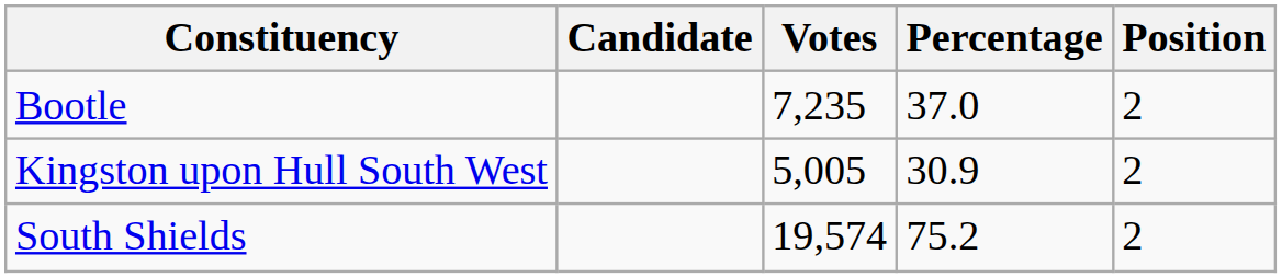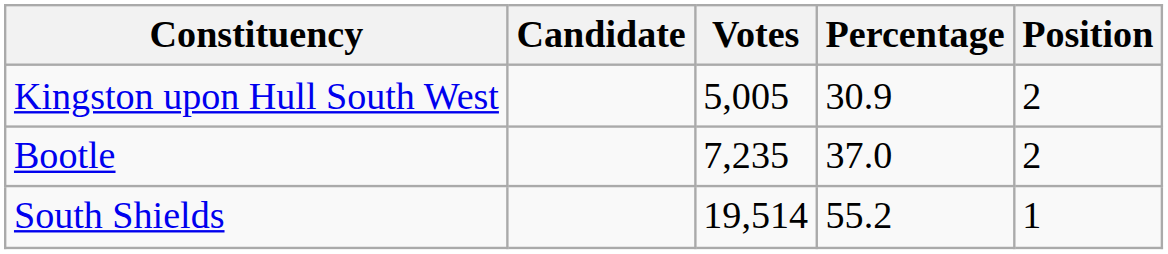 <table class="wikitable sortable">
 <tr>
 <th>Constituency</th>
 <th>Candidate</th>
 <th>Votes</th>
 <th>Percentage</th>
 <th>Position</th>
 </tr>
 <tr>
+<td><a href='#'>Kingston upon Hull South West</a></td>
+<td></td>
+<td>5,005</td>
+<td>30.9</td>
+<td>2</td>
+</tr>
+<tr>
 <td><a href='#'>Bootle</a></td>
 <td></td>
 <td>7,235</td>
 <td>37.0</td>
 <td>2</td>
 </tr>
 <tr>
-<td><a href='#'>Kingston upon Hull South West</a></td>
-<td></td>
-<td>5,005</td>
-<td>30.9</td>
-<td>2</td>
-</tr>
-<tr>
 <td><a href='#'>South Shields</a></td>
 <td></td>
-<td>19,574</td>
-<td>75.2</td>
-<td>2</td>
+<td>19,514</td>
+<td>55.2</td>
+<td>1</td>
 </tr>
 </table>
